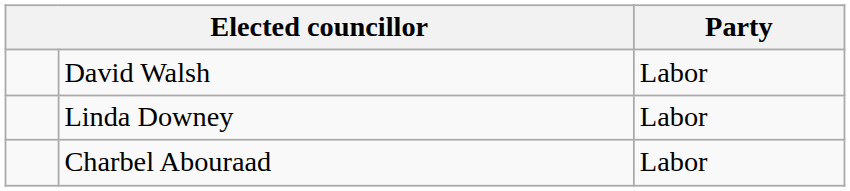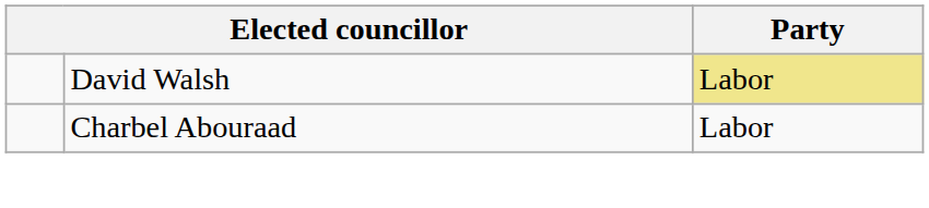 <table class="wikitable" style="float:right;clear:right;width:30%">
 <tr>
 <th colspan="2">Elected councillor</th>
 <th>Party</th>
 </tr>
 <tr>
 <td> </td>
 <td>David Walsh</td>
-<td>Labor</td>
-</tr>
-<tr>
-<td> </td>
-<td>Linda Downey</td>
-<td>Labor</td>
+<td style="background: khaki;">Labor</td>
 </tr>
 <tr>
 <td> </td>
 <td>Charbel Abouraad</td>
 <td>Labor</td>
 </tr>
 </table>
